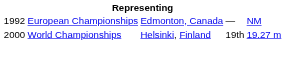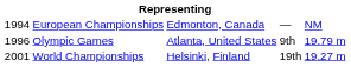 <table>
 <tr>
 <th colspan="5">Representing </th>
 </tr>
 <tr>
-<td>1992</td>
+<td>1994</td>
 <td><a href='#'>European Championships</a></td>
 <td><a href='#'>Edmonton, Canada</a></td>
 <td>—</td>
 <td><a href='#'>NM</a></td>
 </tr>
 <tr>
-<td>2000</td>
+<td>1996</td>
+<td><a href='#'>Olympic Games</a></td>
+<td><a href='#'>Atlanta, United States</a></td>
+<td>9th</td>
+<td><a href='#'>19.79 m</a></td>
+</tr>
+<tr>
+<td>2001</td>
 <td><a href='#'>World Championships</a></td>
 <td><a href='#'>Helsinki</a>, <a href='#'>Finland</a></td>
 <td>19th</td>
 <td><a href='#'>19.27 m</a></td>
 </tr>
 </table>
